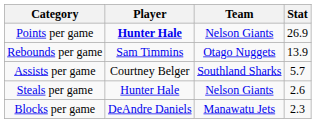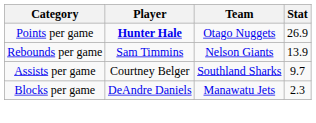 <table class="wikitable" style="text-align:center">
 <tr>
 <th>Category</th>
 <th>Player</th>
 <th>Team</th>
 <th>Stat</th>
 </tr>
 <tr>
 <td><a href='#'>Points</a> per game</td>
 <td><strong><a href='#'>Hunter Hale</a></strong></td>
-<td><a href='#'>Nelson Giants</a></td>
+<td><a href='#'>Otago Nuggets</a></td>
 <td>26.9</td>
 </tr>
 <tr>
 <td><a href='#'>Rebounds</a> per game</td>
 <td><a href='#'>Sam Timmins</a></td>
-<td><a href='#'>Otago Nuggets</a></td>
+<td><a href='#'>Nelson Giants</a></td>
 <td>13.9</td>
 </tr>
 <tr>
 <td><a href='#'>Assists</a> per game</td>
 <td>Courtney Belger</td>
 <td><a href='#'>Southland Sharks</a></td>
-<td>5.7</td>
-</tr>
-<tr>
-<td><a href='#'>Steals</a> per game</td>
-<td><a href='#'>Hunter Hale</a></td>
-<td><a href='#'>Nelson Giants</a></td>
-<td>2.6</td>
+<td>9.7</td>
 </tr>
 <tr>
 <td><a href='#'>Blocks</a> per game</td>
 <td><a href='#'>DeAndre Daniels</a></td>
 <td><a href='#'>Manawatu Jets</a></td>
 <td>2.3</td>
 </tr>
 </table>
